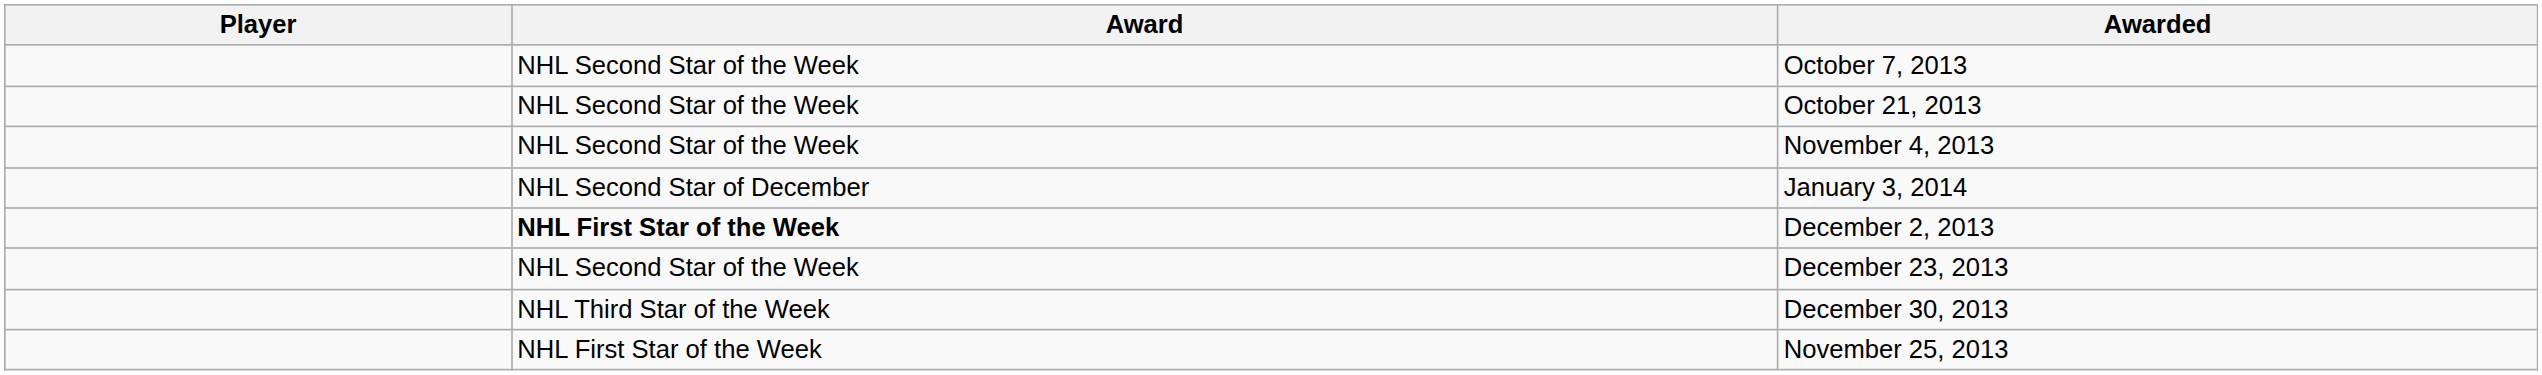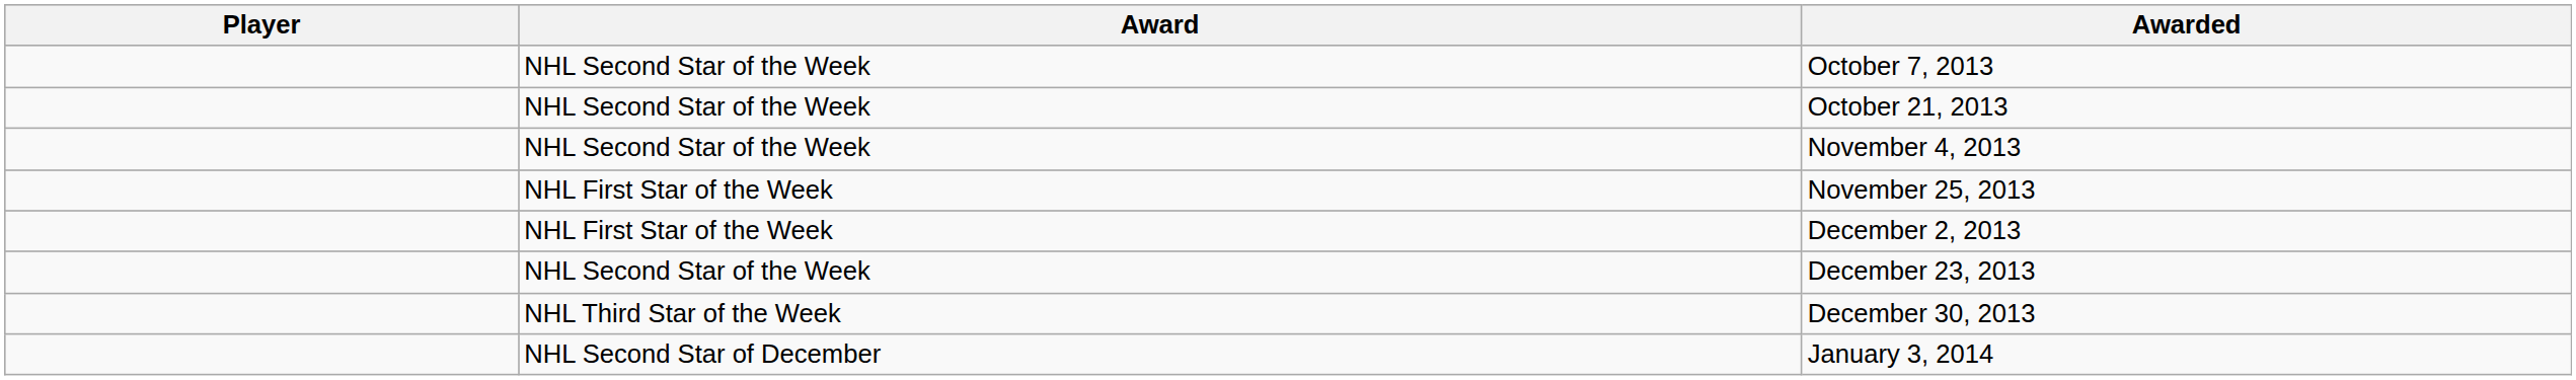 <table class="wikitable sortable" style="width:100%;">
 <tr>
 <th style="width:20%;">Player</th>
 <th style="width:50%;">Award</th>
 <th style="width:30%;" data-sort-type="date">Awarded</th>
 </tr>
 <tr>
 <td></td>
 <td>NHL Second Star of the Week</td>
 <td>October 7, 2013</td>
 </tr>
 <tr>
 <td></td>
 <td>NHL Second Star of the Week</td>
 <td>October 21, 2013</td>
 </tr>
 <tr>
 <td></td>
 <td>NHL Second Star of the Week</td>
 <td>November 4, 2013</td>
 </tr>
 <tr>
 <td></td>
-<td>NHL Second Star of December</td>
-<td>January 3, 2014</td>
+<td>NHL First Star of the Week</td>
+<td>November 25, 2013</td>
 </tr>
 <tr>
 <td></td>
-<td><strong>NHL First Star of the Week</strong></td>
+<td>NHL First Star of the Week</td>
 <td>December 2, 2013</td>
 </tr>
 <tr>
 <td></td>
 <td>NHL Second Star of the Week</td>
 <td>December 23, 2013</td>
 </tr>
 <tr>
 <td></td>
 <td>NHL Third Star of the Week</td>
 <td>December 30, 2013</td>
 </tr>
 <tr>
 <td></td>
-<td>NHL First Star of the Week</td>
-<td>November 25, 2013</td>
+<td>NHL Second Star of December</td>
+<td>January 3, 2014</td>
 </tr>
 </table>
